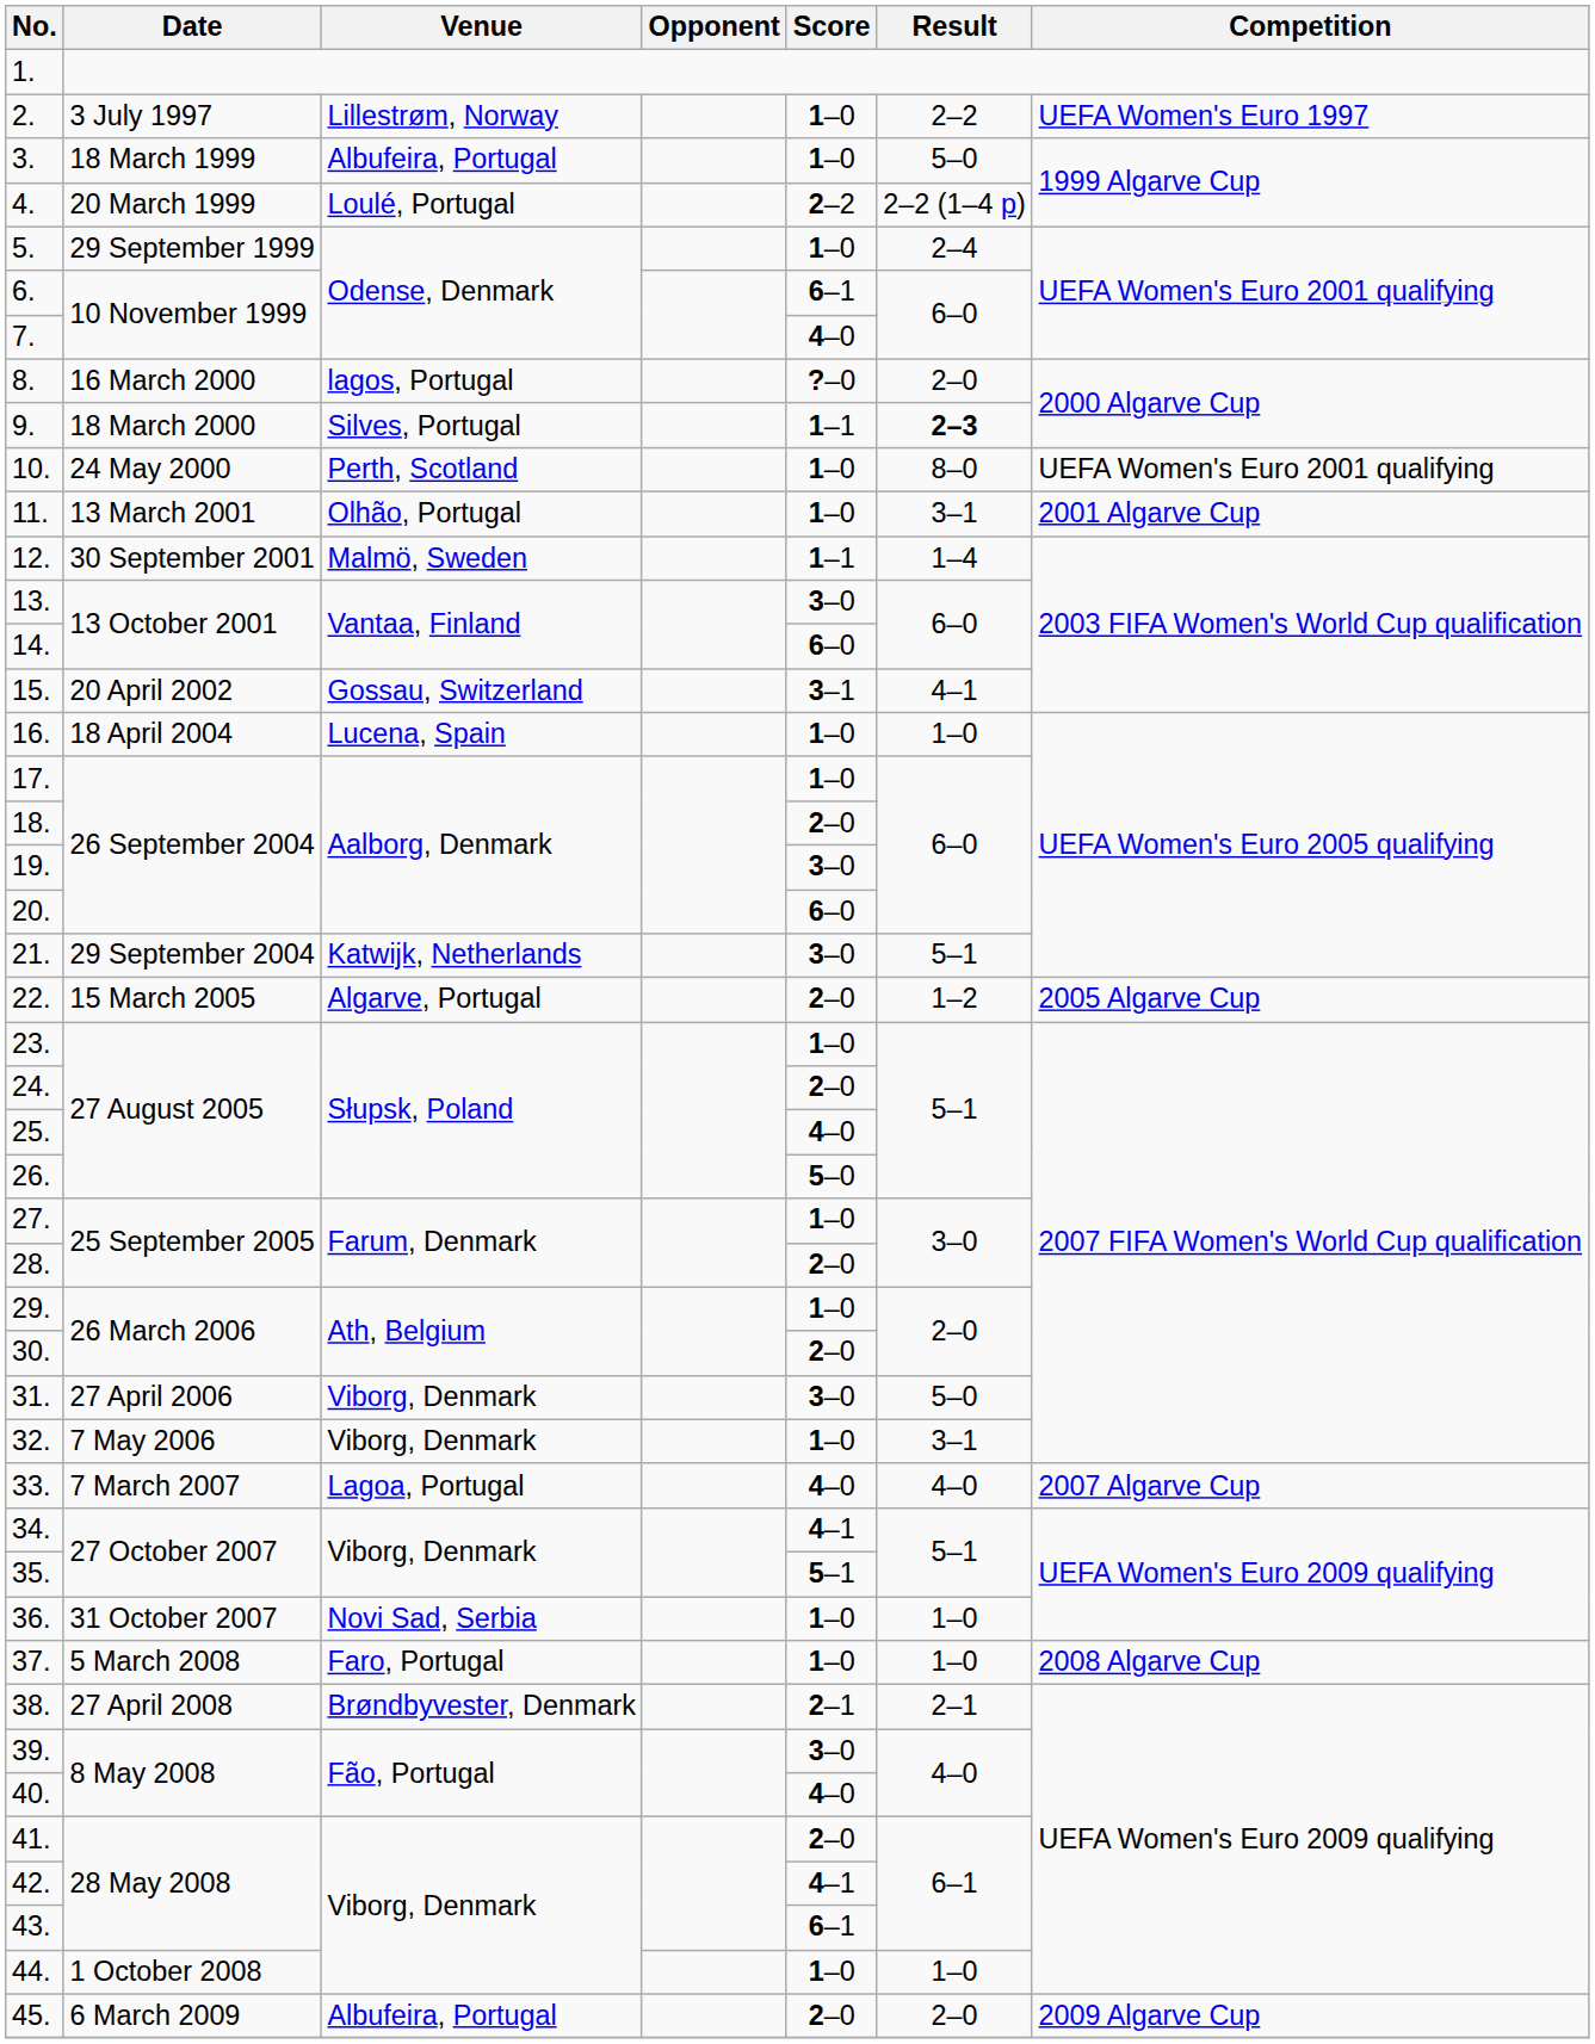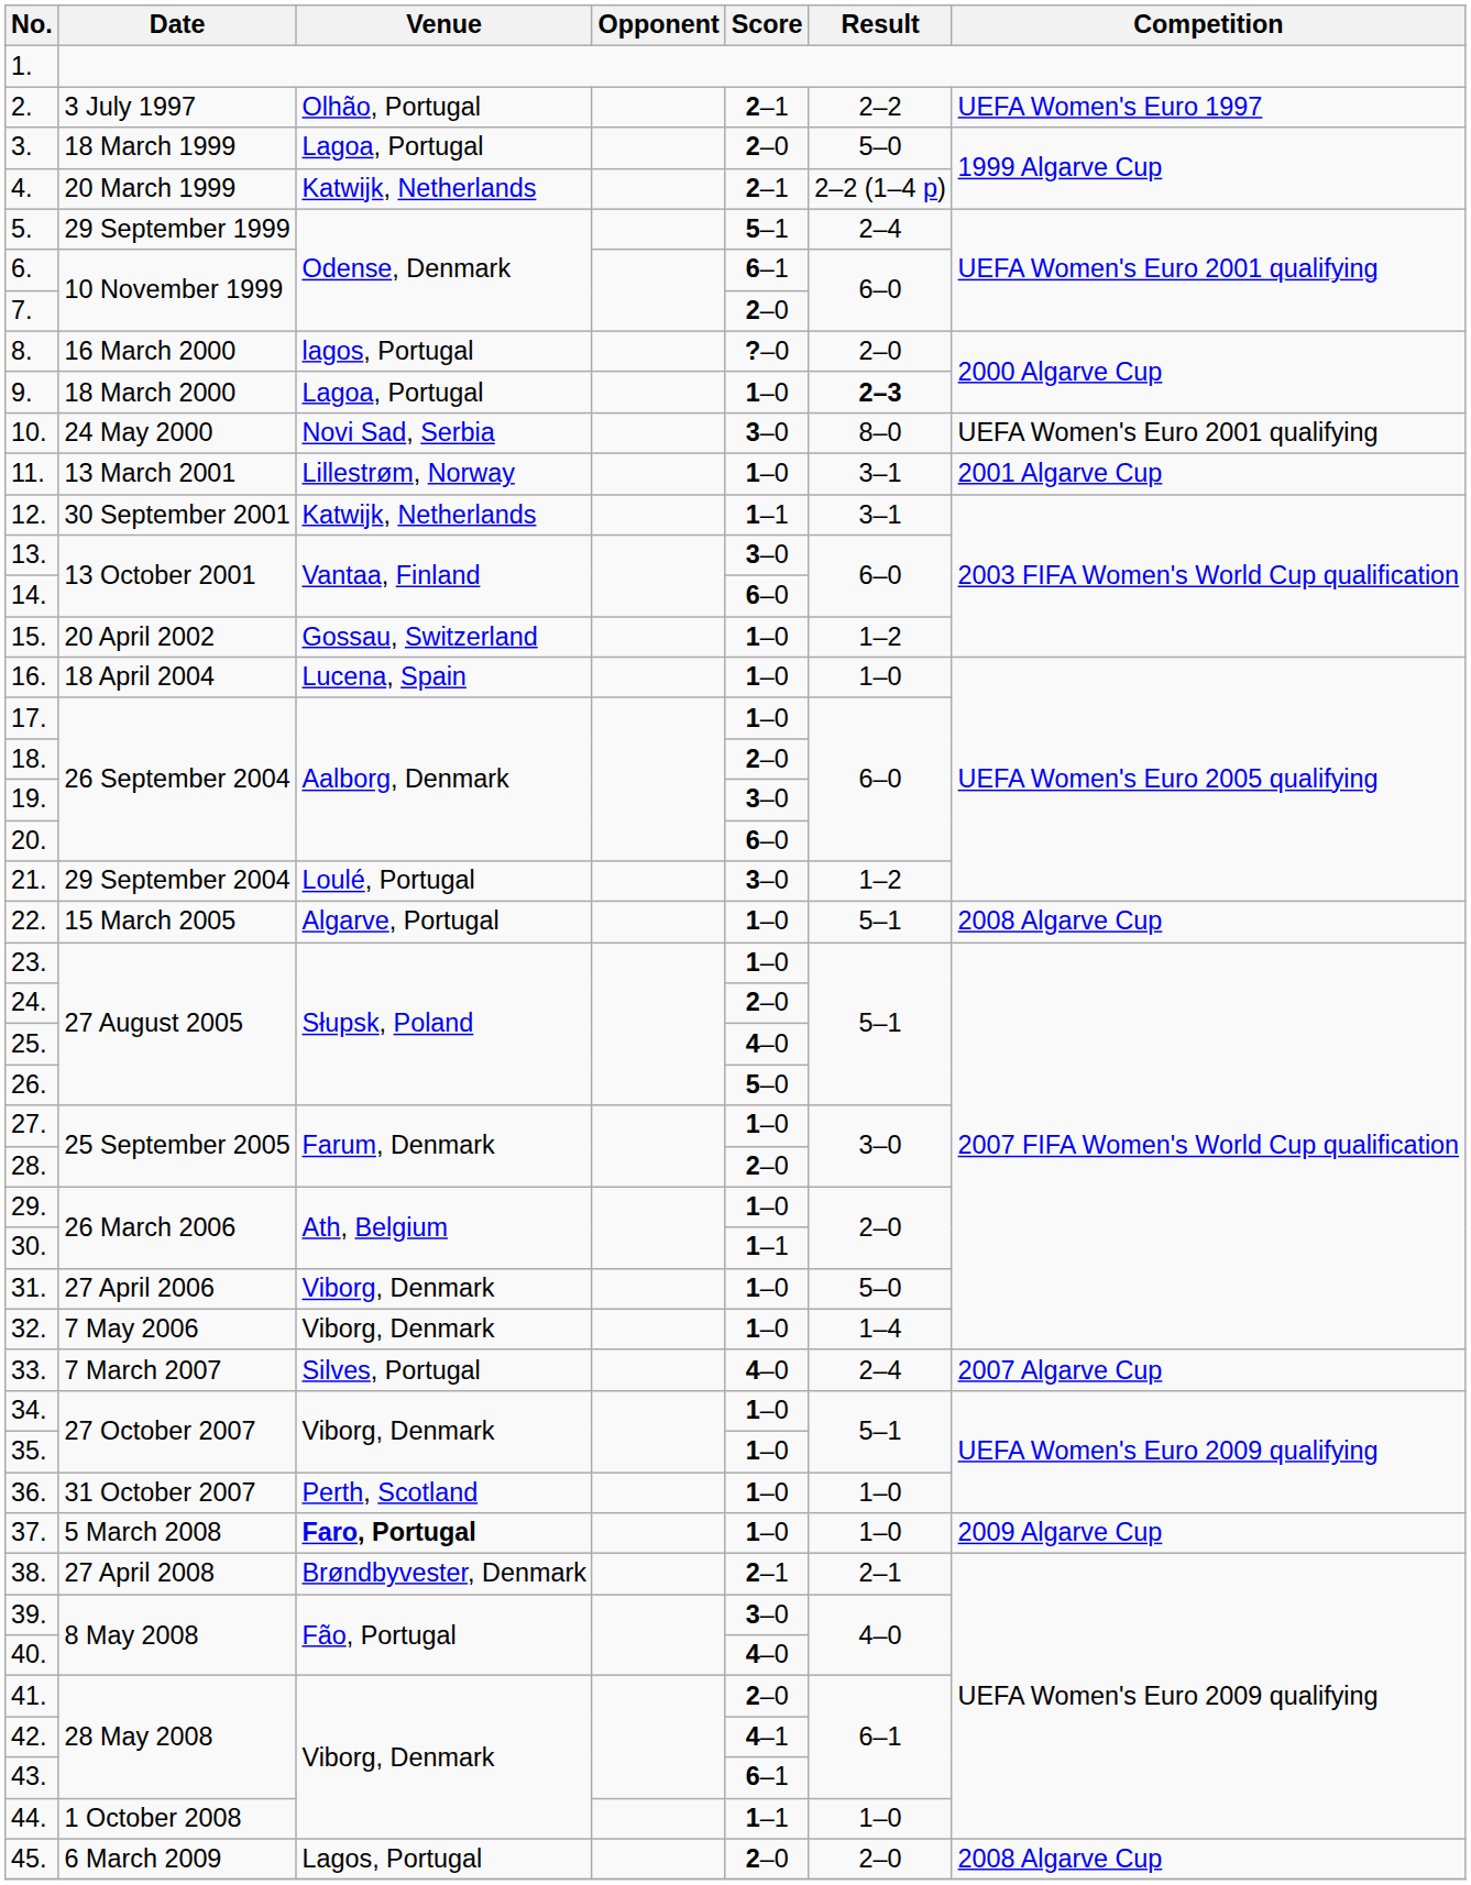 <table class="wikitable">
 <tr>
 <th>No.</th>
 <th>Date</th>
 <th>Venue</th>
 <th>Opponent</th>
 <th>Score</th>
 <th>Result</th>
 <th>Competition</th>
 </tr>
 <tr>
 <td>1.</td>
 </tr>
 <tr>
 <td>2.</td>
 <td>3 July 1997</td>
-<td><a href='#'>Lillestrøm</a>, <a href='#'>Norway</a></td>
+<td><a href='#'>Olhão</a>, Portugal</td>
 <td></td>
-<td align=center><strong>1</strong>–0</td>
+<td align=center><strong>2</strong>–1</td>
 <td align=center>2–2</td>
 <td><a href='#'>UEFA Women's Euro 1997</a></td>
 </tr>
 <tr>
 <td>3.</td>
 <td>18 March 1999</td>
-<td><a href='#'>Albufeira</a>, <a href='#'>Portugal</a></td>
+<td><a href='#'>Lagoa</a>, Portugal</td>
 <td></td>
-<td align=center><strong>1</strong>–0</td>
+<td align=center><strong>2</strong>–0</td>
 <td align=center>5–0</td>
 <td rowspan=2><a href='#'>1999 Algarve Cup</a></td>
 </tr>
 <tr>
 <td>4.</td>
 <td>20 March 1999</td>
-<td><a href='#'>Loulé</a>, Portugal</td>
+<td><a href='#'>Katwijk</a>, <a href='#'>Netherlands</a></td>
 <td></td>
-<td align=center><strong>2</strong>–2</td>
+<td align=center><strong>2</strong>–1</td>
 <td align=center>2–2 (1–4 <a href='#'>p</a>)</td>
 </tr>
 <tr>
 <td>5.</td>
 <td>29 September 1999</td>
 <td rowspan=3><a href='#'>Odense</a>, Denmark</td>
 <td></td>
-<td align=center><strong>1</strong>–0</td>
+<td align=center><strong>5</strong>–1</td>
 <td align=center>2–4</td>
 <td rowspan=3><a href='#'>UEFA Women's Euro 2001 qualifying</a></td>
 </tr>
 <tr>
 <td>6.</td>
 <td rowspan=2>10 November 1999</td>
 <td rowspan=2></td>
 <td align=center><strong>6</strong>–1</td>
 <td rowspan=2 align=center>6–0</td>
 </tr>
 <tr>
 <td>7.</td>
-<td align=center><strong>4</strong>–0</td>
+<td align=center><strong>2</strong>–0</td>
 </tr>
 <tr>
 <td>8.</td>
 <td>16 March 2000</td>
 <td><a href='#'>lagos</a>, Portugal</td>
 <td></td>
 <td align=center><strong>?</strong>–0</td>
 <td align=center>2–0</td>
 <td rowspan=2><a href='#'>2000 Algarve Cup</a></td>
 </tr>
 <tr>
 <td>9.</td>
 <td>18 March 2000</td>
-<td><a href='#'>Silves</a>, Portugal</td>
+<td><a href='#'>Lagoa</a>, Portugal</td>
 <td></td>
-<td align=center><strong>1</strong>–1</td>
+<td align=center><strong>1</strong>–0</td>
 <td align=center><strong>2–3</strong></td>
 </tr>
 <tr>
 <td>10.</td>
 <td>24 May 2000</td>
-<td><a href='#'>Perth</a>, <a href='#'>Scotland</a></td>
+<td><a href='#'>Novi Sad</a>, <a href='#'>Serbia</a></td>
 <td></td>
-<td align=center><strong>1</strong>–0</td>
+<td align=center><strong>3</strong>–0</td>
 <td align=center>8–0</td>
 <td>UEFA Women's Euro 2001 qualifying</td>
 </tr>
 <tr>
 <td>11.</td>
 <td>13 March 2001</td>
-<td><a href='#'>Olhão</a>, Portugal</td>
+<td><a href='#'>Lillestrøm</a>, <a href='#'>Norway</a></td>
 <td></td>
 <td align=center><strong>1</strong>–0</td>
 <td align=center>3–1</td>
 <td><a href='#'>2001 Algarve Cup</a></td>
 </tr>
 <tr>
 <td>12.</td>
 <td>30 September 2001</td>
-<td><a href='#'>Malmö</a>, <a href='#'>Sweden</a></td>
+<td><a href='#'>Katwijk</a>, <a href='#'>Netherlands</a></td>
 <td></td>
 <td align=center><strong>1</strong>–1</td>
-<td align=center>1–4</td>
+<td align=center>3–1</td>
 <td rowspan=4><a href='#'>2003 FIFA Women's World Cup qualification</a></td>
 </tr>
 <tr>
 <td>13.</td>
 <td rowspan=2>13 October 2001</td>
 <td rowspan=2><a href='#'>Vantaa</a>, <a href='#'>Finland</a></td>
 <td rowspan=2></td>
 <td align=center><strong>3</strong>–0</td>
 <td rowspan=2 align=center>6–0</td>
 </tr>
 <tr>
 <td>14.</td>
 <td align=center><strong>6</strong>–0</td>
 </tr>
 <tr>
 <td>15.</td>
 <td>20 April 2002</td>
 <td><a href='#'>Gossau</a>, <a href='#'>Switzerland</a></td>
 <td></td>
-<td align=center><strong>3</strong>–1</td>
-<td align=center>4–1</td>
+<td align=center><strong>1</strong>–0</td>
+<td align=center>1–2</td>
 </tr>
 <tr>
 <td>16.</td>
 <td>18 April 2004</td>
 <td><a href='#'>Lucena</a>, <a href='#'>Spain</a></td>
 <td></td>
 <td align=center><strong>1</strong>–0</td>
 <td align=center>1–0</td>
 <td rowspan=6><a href='#'>UEFA Women's Euro 2005 qualifying</a></td>
 </tr>
 <tr>
 <td>17.</td>
 <td rowspan=4>26 September 2004</td>
 <td rowspan=4><a href='#'>Aalborg</a>, Denmark</td>
 <td rowspan=4></td>
 <td align=center><strong>1</strong>–0</td>
 <td rowspan=4 align=center>6–0</td>
 </tr>
 <tr>
 <td>18.</td>
 <td align=center><strong>2</strong>–0</td>
 </tr>
 <tr>
 <td>19.</td>
 <td align=center><strong>3</strong>–0</td>
 </tr>
 <tr>
 <td>20.</td>
 <td align=center><strong>6</strong>–0</td>
 </tr>
 <tr>
 <td>21.</td>
 <td>29 September 2004</td>
-<td><a href='#'>Katwijk</a>, <a href='#'>Netherlands</a></td>
+<td><a href='#'>Loulé</a>, Portugal</td>
 <td></td>
 <td align=center><strong>3</strong>–0</td>
-<td align=center>5–1</td>
+<td align=center>1–2</td>
 </tr>
 <tr>
 <td>22.</td>
 <td>15 March 2005</td>
 <td><a href='#'>Algarve</a>, Portugal</td>
 <td></td>
-<td align=center><strong>2</strong>–0</td>
-<td align=center>1–2</td>
-<td><a href='#'>2005 Algarve Cup</a></td>
+<td align=center><strong>1</strong>–0</td>
+<td align=center>5–1</td>
+<td><a href='#'>2008 Algarve Cup</a></td>
 </tr>
 <tr>
 <td>23.</td>
 <td rowspan=4>27 August 2005</td>
 <td rowspan=4><a href='#'>Słupsk</a>, <a href='#'>Poland</a></td>
 <td rowspan=4></td>
 <td align=center><strong>1</strong>–0</td>
 <td rowspan=4 align=center>5–1</td>
 <td rowspan=10><a href='#'>2007 FIFA Women's World Cup qualification</a></td>
 </tr>
 <tr>
 <td>24.</td>
 <td align=center><strong>2</strong>–0</td>
 </tr>
 <tr>
 <td>25.</td>
 <td align=center><strong>4</strong>–0</td>
 </tr>
 <tr>
 <td>26.</td>
 <td align=center><strong>5</strong>–0</td>
 </tr>
 <tr>
 <td>27.</td>
 <td rowspan=2>25 September 2005</td>
 <td rowspan=2><a href='#'>Farum</a>, Denmark</td>
 <td rowspan=2></td>
 <td align=center><strong>1</strong>–0</td>
 <td rowspan=2 align=center>3–0</td>
 </tr>
 <tr>
 <td>28.</td>
 <td align=center><strong>2</strong>–0</td>
 </tr>
 <tr>
 <td>29.</td>
 <td rowspan=2>26 March 2006</td>
 <td rowspan=2><a href='#'>Ath</a>, <a href='#'>Belgium</a></td>
 <td rowspan=2></td>
 <td align=center><strong>1</strong>–0</td>
 <td rowspan=2 align=center>2–0</td>
 </tr>
 <tr>
 <td>30.</td>
-<td align=center><strong>2</strong>–0</td>
+<td align=center><strong>1</strong>–1</td>
 </tr>
 <tr>
 <td>31.</td>
 <td>27 April 2006</td>
 <td><a href='#'>Viborg</a>, Denmark</td>
 <td></td>
-<td align=center><strong>3</strong>–0</td>
+<td align=center><strong>1</strong>–0</td>
 <td align=center>5–0</td>
 </tr>
 <tr>
 <td>32.</td>
 <td>7 May 2006</td>
 <td>Viborg, Denmark</td>
 <td></td>
 <td align=center><strong>1</strong>–0</td>
-<td align=center>3–1</td>
+<td align=center>1–4</td>
 </tr>
 <tr>
 <td>33.</td>
 <td>7 March 2007</td>
-<td><a href='#'>Lagoa</a>, Portugal</td>
+<td><a href='#'>Silves</a>, Portugal</td>
 <td></td>
 <td align=center><strong>4</strong>–0</td>
-<td align=center>4–0</td>
+<td align=center>2–4</td>
 <td><a href='#'>2007 Algarve Cup</a></td>
 </tr>
 <tr>
 <td>34.</td>
 <td rowspan=2>27 October 2007</td>
 <td rowspan=2>Viborg, Denmark</td>
 <td rowspan=2></td>
-<td align=center><strong>4</strong>–1</td>
+<td align=center><strong>1</strong>–0</td>
 <td rowspan=2 align=center>5–1</td>
 <td rowspan=3><a href='#'>UEFA Women's Euro 2009 qualifying</a></td>
 </tr>
 <tr>
 <td>35.</td>
-<td align=center><strong>5</strong>–1</td>
+<td align=center><strong>1</strong>–0</td>
 </tr>
 <tr>
 <td>36.</td>
 <td>31 October 2007</td>
-<td><a href='#'>Novi Sad</a>, <a href='#'>Serbia</a></td>
+<td><a href='#'>Perth</a>, <a href='#'>Scotland</a></td>
 <td></td>
 <td align=center><strong>1</strong>–0</td>
 <td align=center>1–0</td>
 </tr>
 <tr>
 <td>37.</td>
 <td>5 March 2008</td>
-<td><a href='#'>Faro</a>, Portugal</td>
+<td><strong><a href='#'>Faro</a>, Portugal</strong></td>
 <td></td>
 <td align=center><strong>1</strong>–0</td>
 <td align=center>1–0</td>
-<td><a href='#'>2008 Algarve Cup</a></td>
+<td><a href='#'>2009 Algarve Cup</a></td>
 </tr>
 <tr>
 <td>38.</td>
 <td>27 April 2008</td>
 <td><a href='#'>Brøndbyvester</a>, Denmark</td>
 <td></td>
 <td align=center><strong>2</strong>–1</td>
 <td align=center>2–1</td>
 <td rowspan=7>UEFA Women's Euro 2009 qualifying</td>
 </tr>
 <tr>
 <td>39.</td>
 <td rowspan=2>8 May 2008</td>
 <td rowspan=2><a href='#'>Fão</a>, Portugal</td>
 <td rowspan=2></td>
 <td align=center><strong>3</strong>–0</td>
 <td rowspan=2 align=center>4–0</td>
 </tr>
 <tr>
 <td>40.</td>
 <td align=center><strong>4</strong>–0</td>
 </tr>
 <tr>
 <td>41.</td>
 <td rowspan=3>28 May 2008</td>
 <td rowspan=4>Viborg, Denmark</td>
 <td rowspan=3></td>
 <td align=center><strong>2</strong>–0</td>
 <td rowspan=3 align=center>6–1</td>
 </tr>
 <tr>
 <td>42.</td>
 <td align=center><strong>4</strong>–1</td>
 </tr>
 <tr>
 <td>43.</td>
 <td align=center><strong>6</strong>–1</td>
 </tr>
 <tr>
 <td>44.</td>
 <td>1 October 2008</td>
 <td></td>
-<td align=center><strong>1</strong>–0</td>
+<td align=center><strong>1</strong>–1</td>
 <td align=center>1–0</td>
 </tr>
 <tr>
 <td>45.</td>
 <td>6 March 2009</td>
-<td><a href='#'>Albufeira</a>, <a href='#'>Portugal</a></td>
+<td>Lagos, Portugal</td>
 <td></td>
 <td align=center><strong>2</strong>–0</td>
 <td align=center>2–0</td>
-<td><a href='#'>2009 Algarve Cup</a></td>
+<td><a href='#'>2008 Algarve Cup</a></td>
 </tr>
 <tr>
 </tr>
 </table>
